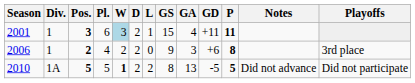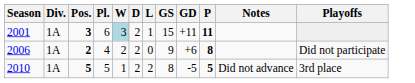 <table class="wikitable">
 <tr style="background:#efefef;">
 <th>Season</th>
 <th>Div.</th>
 <th>Pos.</th>
 <th>Pl.</th>
 <th>W</th>
 <th>D</th>
 <th>L</th>
 <th>GS</th>
-<th>GA</th>
 <th>GD</th>
 <th>P</th>
 <th>Notes</th>
 <th>Playoffs</th>
 </tr>
 <tr>
 <td><a href='#'>2001</a></td>
-<td>1</td>
+<td>1A</td>
 <td align=right><strong>3</strong></td>
 <td align=right>6</td>
 <td align=right style="background: lightblue;">3</td>
 <td align=right>2</td>
 <td align=right>1</td>
 <td align=right>15</td>
-<td align=right>4</td>
 <td align=right>+11</td>
 <td align=right><strong>11</strong></td>
 <td></td>
 <td bgcolor=#EFEFEF></td>
 </tr>
 <tr>
 <td><a href='#'>2006</a></td>
-<td>1</td>
+<td>1A</td>
 <td align=right><strong>2</strong></td>
 <td align=right>4</td>
 <td align=right>2</td>
 <td align=right>2</td>
 <td align=right>0</td>
 <td align=right>9</td>
-<td align=right>3</td>
 <td align=right>+6</td>
 <td align=right><strong>8</strong></td>
 <td></td>
-<td>3rd place</td>
+<td>Did not participate</td>
 </tr>
 <tr>
 <td><a href='#'>2010</a></td>
 <td>1A</td>
 <td align=right><strong>5</strong></td>
 <td align=right>5</td>
-<td align=right><strong>1</strong></td>
+<td align=right>1</td>
 <td align=right>2</td>
 <td align=right>2</td>
 <td align=right>8</td>
-<td align=right>13</td>
 <td align=right>-5</td>
 <td align=right><strong>5</strong></td>
 <td>Did not advance</td>
-<td>Did not participate</td>
+<td>3rd place</td>
 </tr>
 </table>
